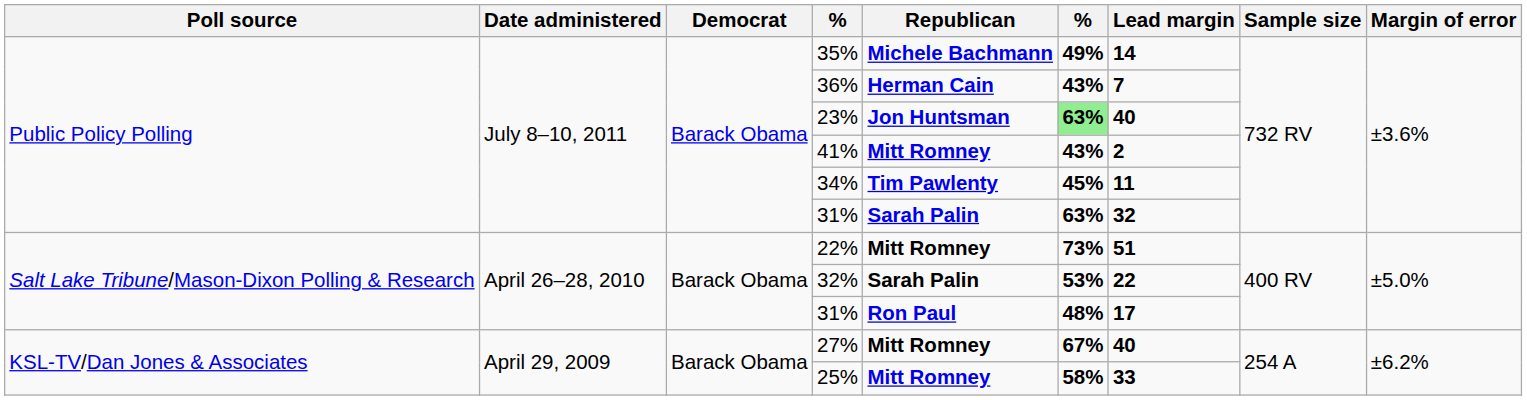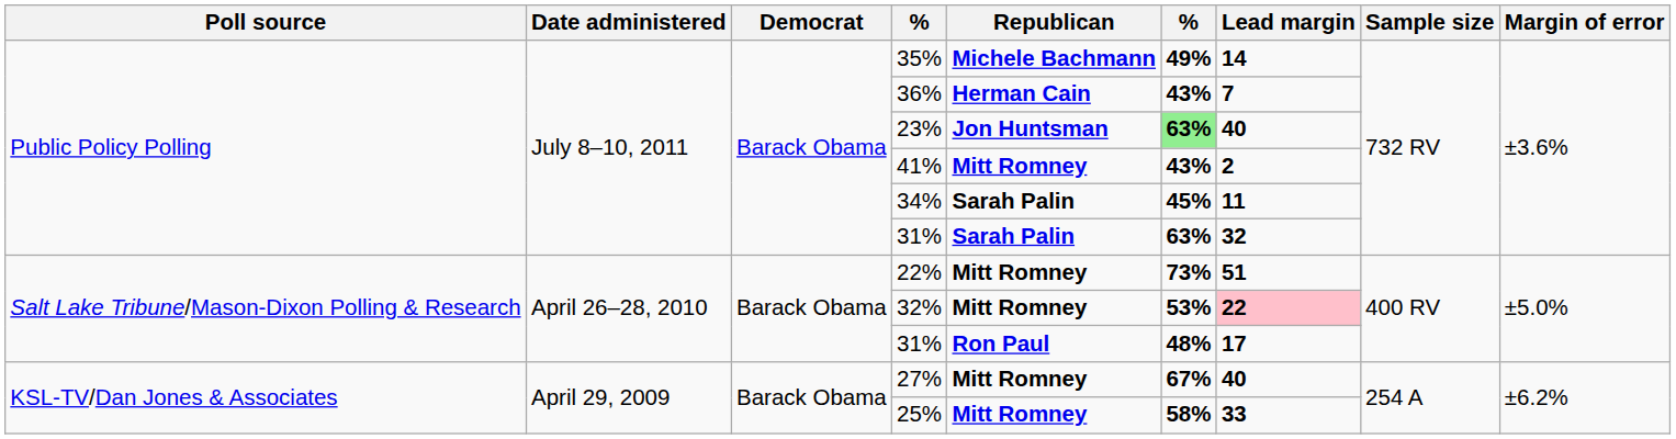 <table class="wikitable">
 <tr valign=bottom>
 <th>Poll source</th>
 <th>Date administered</th>
 <th>Democrat</th>
 <th>%</th>
 <th>Republican</th>
 <th>%</th>
 <th>Lead margin</th>
 <th>Sample size</th>
 <th>Margin of error</th>
 </tr>
 <tr>
 <td rowspan=6><a href='#'>Public Policy Polling</a></td>
 <td rowspan=6>July 8–10, 2011</td>
 <td rowspan=6><a href='#'>Barack Obama</a></td>
 <td>35%</td>
 <td><strong><a href='#'>Michele Bachmann</a></strong></td>
 <td><strong>49%</strong></td>
 <td><strong>14</strong></td>
 <td rowspan=6>732 RV</td>
 <td rowspan=6>±3.6%</td>
 </tr>
 <tr>
 <td>36%</td>
 <td><strong><a href='#'>Herman Cain</a></strong></td>
 <td><strong>43%</strong></td>
 <td><strong>7</strong></td>
 </tr>
 <tr>
 <td>23%</td>
 <td><strong><a href='#'>Jon Huntsman</a></strong></td>
 <td style="background: lightgreen;"><strong>63%</strong></td>
 <td><strong>40</strong></td>
 </tr>
 <tr>
 <td>41%</td>
 <td><strong><a href='#'>Mitt Romney</a></strong></td>
 <td><strong>43%</strong></td>
 <td><strong>2</strong></td>
 </tr>
 <tr>
 <td>34%</td>
-<td><strong><a href='#'>Tim Pawlenty</a></strong></td>
+<td><strong>Sarah Palin</strong></td>
 <td><strong>45%</strong></td>
 <td><strong>11</strong></td>
 </tr>
 <tr>
 <td>31%</td>
 <td><strong><a href='#'>Sarah Palin</a></strong></td>
 <td><strong>63%</strong></td>
 <td><strong>32</strong></td>
 </tr>
 <tr>
 <td rowspan=3><em><a href='#'>Salt Lake Tribune</a></em>/<a href='#'>Mason-Dixon Polling & Research</a></td>
 <td rowspan=3>April 26–28, 2010</td>
 <td rowspan=3>Barack Obama</td>
 <td>22%</td>
 <td><strong>Mitt Romney</strong></td>
 <td><strong>73%</strong></td>
 <td><strong>51</strong></td>
 <td rowspan=3>400 RV</td>
 <td rowspan=3>±5.0%</td>
 </tr>
 <tr>
 <td>32%</td>
-<td><strong>Sarah Palin</strong></td>
+<td><strong>Mitt Romney</strong></td>
 <td><strong>53%</strong></td>
-<td><strong>22</strong></td>
+<td style="background: pink;"><strong>22</strong></td>
 </tr>
 <tr>
 <td>31%</td>
 <td><strong><a href='#'>Ron Paul</a></strong></td>
 <td><strong>48%</strong></td>
 <td><strong>17</strong></td>
 </tr>
 <tr>
 <td rowspan=2><a href='#'>KSL-TV</a>/<a href='#'>Dan Jones & Associates</a></td>
 <td rowspan=2>April 29, 2009</td>
 <td rowspan=2>Barack Obama</td>
 <td>27%</td>
 <td><strong>Mitt Romney</strong></td>
 <td><strong>67%</strong></td>
 <td><strong>40</strong></td>
 <td rowspan=2>254 A</td>
 <td rowspan=2>±6.2%</td>
 </tr>
 <tr>
 <td>25%</td>
 <td><strong><a href='#'>Mitt Romney</a></strong></td>
 <td><strong>58%</strong></td>
 <td><strong>33</strong></td>
 </tr>
 </table>
